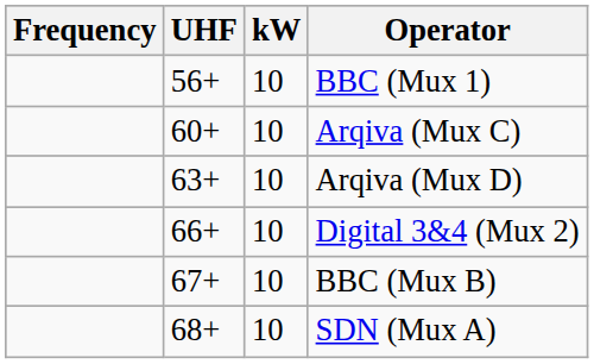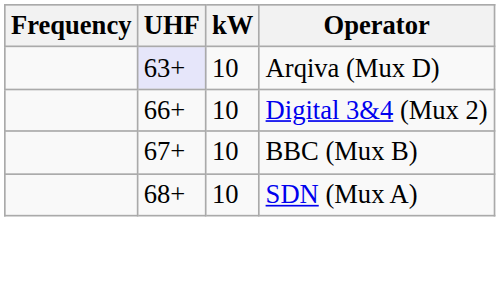 <table class="wikitable sortable">
 <tr>
 <th>Frequency</th>
 <th>UHF</th>
 <th>kW</th>
 <th>Operator</th>
 </tr>
 <tr>
 <td></td>
-<td>56+</td>
-<td>10</td>
-<td><a href='#'>BBC</a> (Mux 1)</td>
-</tr>
-<tr>
-<td></td>
-<td>60+</td>
-<td>10</td>
-<td><a href='#'>Arqiva</a> (Mux C)</td>
-</tr>
-<tr>
-<td></td>
-<td>63+</td>
+<td style="background: lavender;">63+</td>
 <td>10</td>
 <td>Arqiva (Mux D)</td>
 </tr>
 <tr>
 <td></td>
 <td>66+</td>
 <td>10</td>
 <td><a href='#'>Digital 3&4</a> (Mux 2)</td>
 </tr>
 <tr>
 <td></td>
 <td>67+</td>
 <td>10</td>
 <td>BBC (Mux B)</td>
 </tr>
 <tr>
 <td></td>
 <td>68+</td>
 <td>10</td>
 <td><a href='#'>SDN</a> (Mux A)</td>
 </tr>
 </table>
